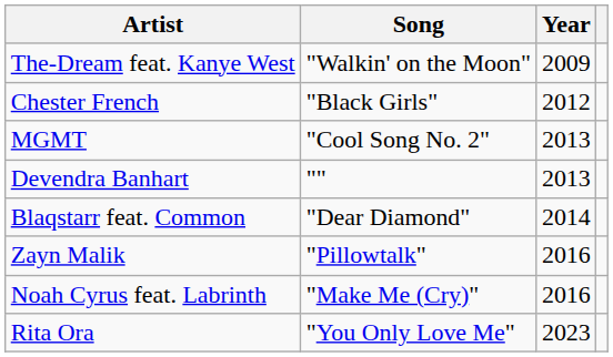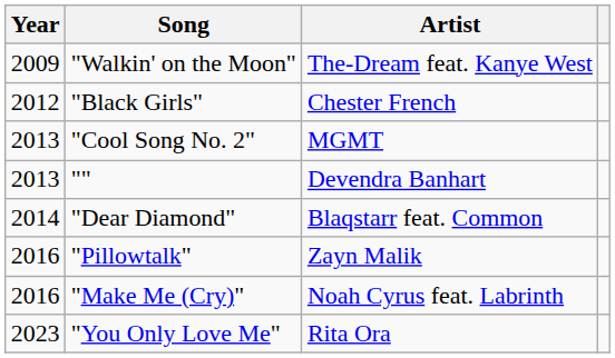 <table class="wikitable sortable">
 <tr>
+<th scope="col">Year</th>
+<th scope="col">Song</th>
 <th scope="col">Artist</th>
-<th scope="col">Song</th>
-<th scope="col">Year</th>
 <th scope="col" class=unsortable></th>
 </tr>
 <tr>
+<td>2009</td>
+<td>"Walkin' on the Moon"</td>
 <td><a href='#'>The-Dream</a> feat. <a href='#'>Kanye West</a></td>
-<td>"Walkin' on the Moon"</td>
-<td>2009</td>
 <td></td>
 </tr>
 <tr>
+<td>2012</td>
+<td>"Black Girls"</td>
 <td><a href='#'>Chester French</a></td>
-<td>"Black Girls"</td>
-<td>2012</td>
 <td></td>
 </tr>
 <tr>
+<td>2013</td>
+<td>"Cool Song No. 2"</td>
 <td><a href='#'>MGMT</a></td>
-<td>"Cool Song No. 2"</td>
-<td>2013</td>
 <td></td>
 </tr>
 <tr>
+<td>2013</td>
+<td>""</td>
 <td><a href='#'>Devendra Banhart</a></td>
-<td>""</td>
-<td>2013</td>
 <td></td>
 </tr>
 <tr>
+<td>2014</td>
+<td>"Dear Diamond"</td>
 <td><a href='#'>Blaqstarr</a> feat. <a href='#'>Common</a></td>
-<td>"Dear Diamond"</td>
-<td>2014</td>
 <td></td>
 </tr>
 <tr>
+<td>2016</td>
+<td>"<a href='#'>Pillowtalk</a>"</td>
 <td><a href='#'>Zayn Malik</a></td>
-<td>"<a href='#'>Pillowtalk</a>"</td>
-<td>2016</td>
 <td></td>
 </tr>
 <tr>
+<td>2016</td>
+<td>"<a href='#'>Make Me (Cry)</a>"</td>
 <td><a href='#'>Noah Cyrus</a> feat. <a href='#'>Labrinth</a></td>
-<td>"<a href='#'>Make Me (Cry)</a>"</td>
-<td>2016</td>
 <td></td>
 </tr>
 <tr>
+<td>2023</td>
+<td>"<a href='#'>You Only Love Me</a>"</td>
 <td><a href='#'>Rita Ora</a></td>
-<td>"<a href='#'>You Only Love Me</a>"</td>
-<td>2023</td>
 <td></td>
 </tr>
 </table>
